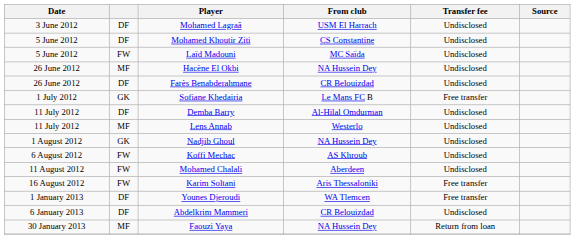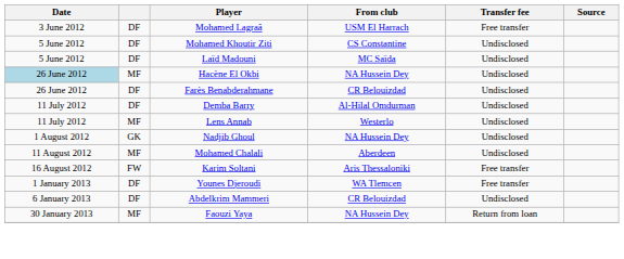 <table class="wikitable sortable" style="width:70%; text-align:center; font-size:85%; text-align:centre;">
 <tr>
 <th>Date</th>
 <th></th>
 <th>Player</th>
 <th>From club</th>
 <th>Transfer fee</th>
 <th>Source</th>
 </tr>
 <tr>
 <td>3 June 2012</td>
 <td>DF</td>
 <td> <a href='#'>Mohamed Lagraâ</a></td>
 <td><a href='#'>USM El Harrach</a></td>
-<td>Undisclosed</td>
+<td>Free transfer</td>
 <td></td>
 </tr>
 <tr>
 <td>5 June 2012</td>
 <td>DF</td>
 <td> <a href='#'>Mohamed Khoutir Ziti</a></td>
 <td><a href='#'>CS Constantine</a></td>
 <td>Undisclosed</td>
 <td></td>
 </tr>
 <tr>
 <td>5 June 2012</td>
-<td>FW</td>
+<td>DF</td>
 <td> <a href='#'>Laïd Madouni</a></td>
 <td><a href='#'>MC Saïda</a></td>
 <td>Undisclosed</td>
 <td></td>
 </tr>
 <tr>
-<td>26 June 2012</td>
+<td style="background: lightblue;">26 June 2012</td>
 <td>MF</td>
 <td> <a href='#'>Hacène El Okbi</a></td>
 <td><a href='#'>NA Hussein Dey</a></td>
 <td>Undisclosed</td>
 <td></td>
 </tr>
 <tr>
 <td>26 June 2012</td>
 <td>DF</td>
 <td> <a href='#'>Farès Benabderahmane</a></td>
 <td><a href='#'>CR Belouizdad</a></td>
 <td>Undisclosed</td>
-<td></td>
-</tr>
-<tr>
-<td>1 July 2012</td>
-<td>GK</td>
-<td> <a href='#'>Sofiane Khedairia</a></td>
-<td> <a href='#'>Le Mans FC</a> B</td>
-<td>Free transfer</td>
 <td></td>
 </tr>
 <tr>
 <td>11 July 2012</td>
 <td>DF</td>
 <td> <a href='#'>Demba Barry</a></td>
 <td> <a href='#'>Al-Hilal Omdurman</a></td>
 <td>Undisclosed</td>
 <td></td>
 </tr>
 <tr>
 <td>11 July 2012</td>
 <td>MF</td>
 <td> <a href='#'>Lens Annab</a></td>
 <td> <a href='#'>Westerlo</a></td>
 <td>Undisclosed</td>
 <td></td>
 </tr>
 <tr>
 <td>1 August 2012</td>
 <td>GK</td>
 <td> <a href='#'>Nadjib Ghoul</a></td>
 <td><a href='#'>NA Hussein Dey</a></td>
 <td>Undisclosed</td>
 <td></td>
 </tr>
 <tr>
-<td>6 August 2012</td>
-<td>FW</td>
-<td> <a href='#'>Koffi Mechac</a></td>
-<td><a href='#'>AS Khroub</a></td>
-<td>Undisclosed</td>
-<td></td>
-</tr>
-<tr>
 <td>11 August 2012</td>
-<td>FW</td>
+<td>MF</td>
 <td> <a href='#'>Mohamed Chalali</a></td>
 <td> <a href='#'>Aberdeen</a></td>
 <td>Undisclosed</td>
 <td></td>
 </tr>
 <tr>
 <td>16 August 2012</td>
 <td>FW</td>
 <td> <a href='#'>Karim Soltani</a></td>
 <td> <a href='#'>Aris Thessaloniki</a></td>
 <td>Free transfer</td>
 <td></td>
 </tr>
 <tr>
 <td>1 January 2013</td>
 <td>DF</td>
 <td> <a href='#'>Younes Djeroudi</a></td>
 <td><a href='#'>WA Tlemcen</a></td>
 <td>Free transfer</td>
 <td></td>
 </tr>
 <tr>
 <td>6 January 2013</td>
 <td>DF</td>
 <td> <a href='#'>Abdelkrim Mammeri</a></td>
 <td><a href='#'>CR Belouizdad</a></td>
 <td>Undisclosed</td>
 <td></td>
 </tr>
 <tr>
 <td>30 January 2013</td>
 <td>MF</td>
 <td> <a href='#'>Faouzi Yaya</a></td>
 <td><a href='#'>NA Hussein Dey</a></td>
 <td>Return from loan</td>
 <td></td>
 </tr>
 <tr>
 </tr>
 </table>
